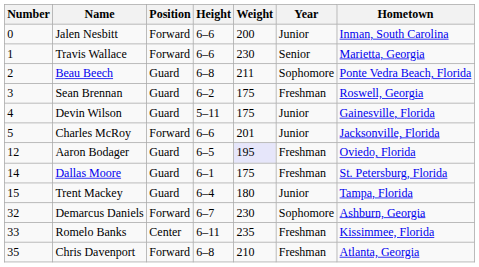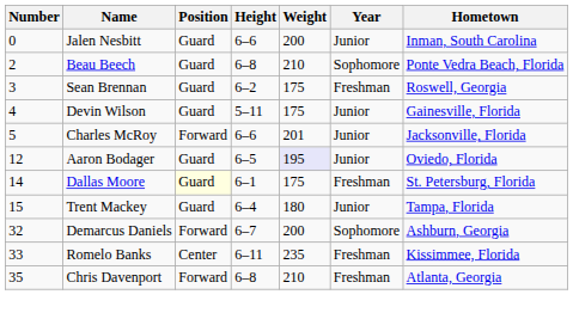 <table class="wikitable sortable" style="font-size: 95%">
 <tr>
 <th>Number</th>
 <th>Name</th>
 <th>Position</th>
 <th>Height</th>
 <th>Weight</th>
 <th>Year</th>
 <th>Hometown</th>
 </tr>
 <tr>
 <td>0</td>
 <td>Jalen Nesbitt</td>
-<td>Forward</td>
+<td>Guard</td>
 <td>6–6</td>
 <td>200</td>
 <td>Junior</td>
 <td><a href='#'>Inman, South Carolina</a></td>
 </tr>
 <tr>
-<td>1</td>
-<td>Travis Wallace</td>
-<td>Forward</td>
-<td>6–6</td>
-<td>230</td>
-<td>Senior</td>
-<td><a href='#'>Marietta, Georgia</a></td>
-</tr>
-<tr>
 <td>2</td>
 <td><a href='#'>Beau Beech</a></td>
 <td>Guard</td>
 <td>6–8</td>
-<td>211</td>
+<td>210</td>
 <td>Sophomore</td>
 <td><a href='#'>Ponte Vedra Beach, Florida</a></td>
 </tr>
 <tr>
 <td>3</td>
 <td>Sean Brennan</td>
 <td>Guard</td>
 <td>6–2</td>
 <td>175</td>
 <td>Freshman</td>
 <td><a href='#'>Roswell, Georgia</a></td>
 </tr>
 <tr>
 <td>4</td>
 <td>Devin Wilson</td>
 <td>Guard</td>
 <td>5–11</td>
 <td>175</td>
 <td>Junior</td>
 <td><a href='#'>Gainesville, Florida</a></td>
 </tr>
 <tr>
 <td>5</td>
 <td>Charles McRoy</td>
 <td>Forward</td>
 <td>6–6</td>
 <td>201</td>
 <td>Junior</td>
 <td><a href='#'>Jacksonville, Florida</a></td>
 </tr>
 <tr>
 <td>12</td>
 <td>Aaron Bodager</td>
 <td>Guard</td>
 <td>6–5</td>
 <td style="background: lavender;">195</td>
-<td>Freshman</td>
+<td>Junior</td>
 <td><a href='#'>Oviedo, Florida</a></td>
 </tr>
 <tr>
 <td>14</td>
 <td><a href='#'>Dallas Moore</a></td>
-<td>Guard</td>
+<td style="background: lightyellow;">Guard</td>
 <td>6–1</td>
 <td>175</td>
 <td>Freshman</td>
 <td><a href='#'>St. Petersburg, Florida</a></td>
 </tr>
 <tr>
 <td>15</td>
 <td>Trent Mackey</td>
 <td>Guard</td>
 <td>6–4</td>
 <td>180</td>
 <td>Junior</td>
 <td><a href='#'>Tampa, Florida</a></td>
 </tr>
 <tr>
 <td>32</td>
 <td>Demarcus Daniels</td>
 <td>Forward</td>
 <td>6–7</td>
-<td>230</td>
+<td>200</td>
 <td>Sophomore</td>
 <td><a href='#'>Ashburn, Georgia</a></td>
 </tr>
 <tr>
 <td>33</td>
 <td>Romelo Banks</td>
 <td>Center</td>
 <td>6–11</td>
 <td>235</td>
 <td>Freshman</td>
 <td><a href='#'>Kissimmee, Florida</a></td>
 </tr>
 <tr>
 <td>35</td>
 <td>Chris Davenport</td>
 <td>Forward</td>
 <td>6–8</td>
 <td>210</td>
 <td>Freshman</td>
 <td><a href='#'>Atlanta, Georgia</a></td>
 </tr>
 </table>
